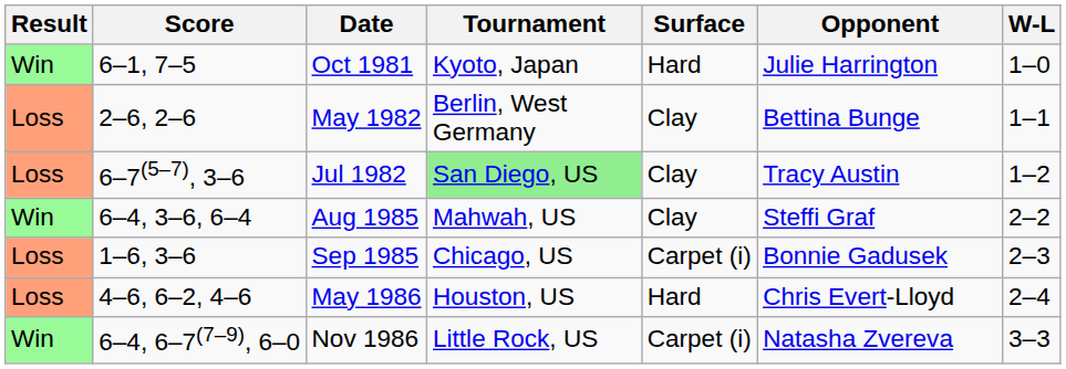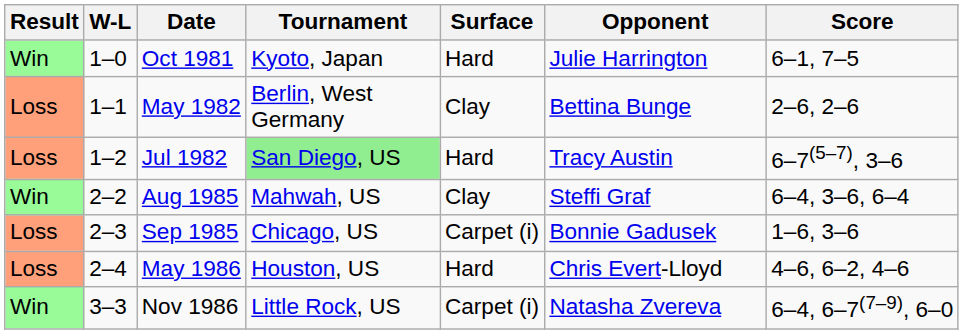 <table class="sortable wikitable">
 <tr>
 <th>Result</th>
-<th class="unsortable">Score</th>
+<th class="unsortable">W-L</th>
 <th>Date</th>
 <th style="width:130px">Tournament</th>
 <th>Surface</th>
 <th style="width:150px">Opponent</th>
-<th class="unsortable">W-L</th>
+<th class="unsortable">Score</th>
 </tr>
 <tr>
 <td style="background:#98fb98;">Win</td>
-<td>6–1, 7–5</td>
+<td>1–0</td>
 <td><a href='#'>Oct 1981</a></td>
 <td><a href='#'>Kyoto</a>, Japan</td>
 <td>Hard</td>
 <td> <a href='#'>Julie Harrington</a></td>
-<td>1–0</td>
+<td>6–1, 7–5</td>
 </tr>
 <tr>
 <td style="background:#ffa07a;">Loss</td>
-<td>2–6, 2–6</td>
+<td>1–1</td>
 <td><a href='#'>May 1982</a></td>
 <td><a href='#'>Berlin</a>, West Germany</td>
 <td>Clay</td>
 <td> <a href='#'>Bettina Bunge</a></td>
-<td>1–1</td>
+<td>2–6, 2–6</td>
 </tr>
 <tr>
 <td style="background:#ffa07a;">Loss</td>
-<td>6–7<sup>(5–7)</sup>, 3–6</td>
+<td>1–2</td>
 <td><a href='#'>Jul 1982</a></td>
 <td style="background: lightgreen;"><a href='#'>San Diego</a>, US</td>
-<td>Clay</td>
+<td>Hard</td>
 <td> <a href='#'>Tracy Austin</a></td>
-<td>1–2</td>
+<td>6–7<sup>(5–7)</sup>, 3–6</td>
 </tr>
 <tr>
 <td style="background:#98fb98;">Win</td>
-<td>6–4, 3–6, 6–4</td>
+<td>2–2</td>
 <td><a href='#'>Aug 1985</a></td>
 <td><a href='#'>Mahwah</a>, US</td>
 <td>Clay</td>
 <td> <a href='#'>Steffi Graf</a></td>
-<td>2–2</td>
+<td>6–4, 3–6, 6–4</td>
 </tr>
 <tr>
 <td style="background:#ffa07a;">Loss</td>
-<td>1–6, 3–6</td>
+<td>2–3</td>
 <td><a href='#'>Sep 1985</a></td>
 <td><a href='#'>Chicago</a>, US</td>
 <td>Carpet (i)</td>
 <td> <a href='#'>Bonnie Gadusek</a></td>
-<td>2–3</td>
+<td>1–6, 3–6</td>
 </tr>
 <tr>
 <td style="background:#ffa07a;">Loss</td>
-<td>4–6, 6–2, 4–6</td>
+<td>2–4</td>
 <td><a href='#'>May 1986</a></td>
 <td><a href='#'>Houston</a>, US</td>
 <td>Hard</td>
 <td> <a href='#'>Chris Evert</a>-Lloyd</td>
-<td>2–4</td>
+<td>4–6, 6–2, 4–6</td>
 </tr>
 <tr>
 <td style="background:#98fb98;">Win</td>
-<td>6–4, 6–7<sup>(7–9)</sup>, 6–0</td>
+<td>3–3</td>
 <td>Nov 1986</td>
 <td><a href='#'>Little Rock</a>, US</td>
 <td>Carpet (i)</td>
 <td> <a href='#'>Natasha Zvereva</a></td>
-<td>3–3</td>
+<td>6–4, 6–7<sup>(7–9)</sup>, 6–0</td>
 </tr>
 </table>
